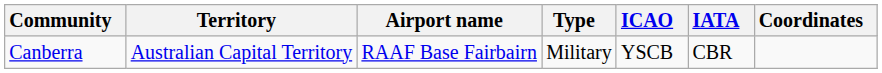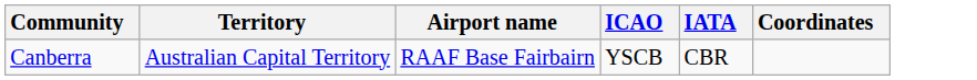 <table class="wikitable sortable" style="width:auto;">
 <tr>
 <th width="*"><strong>Community</strong>  </th>
 <th width="*"><strong>Territory</strong>  </th>
 <th width="*"><strong>Airport name</strong>  </th>
-<th width="*"><strong>Type</strong>  </th>
 <th width="*"><strong><a href='#'>ICAO</a></strong>  </th>
 <th width="*"><strong><a href='#'>IATA</a></strong>  </th>
 <th width="*"><strong>Coordinates</strong>  </th>
 </tr>
 <tr>
 <td><a href='#'>Canberra</a></td>
 <td><a href='#'>Australian Capital Territory</a></td>
 <td><a href='#'>RAAF Base Fairbairn</a></td>
-<td>Military</td>
 <td>YSCB</td>
 <td>CBR</td>
 <td></td>
 </tr>
 </table>
